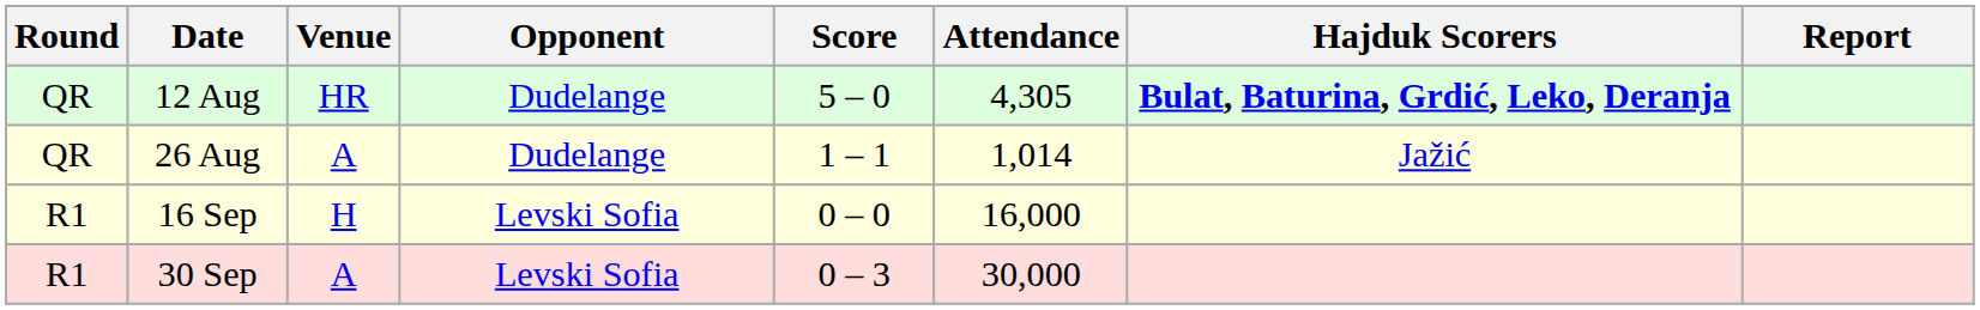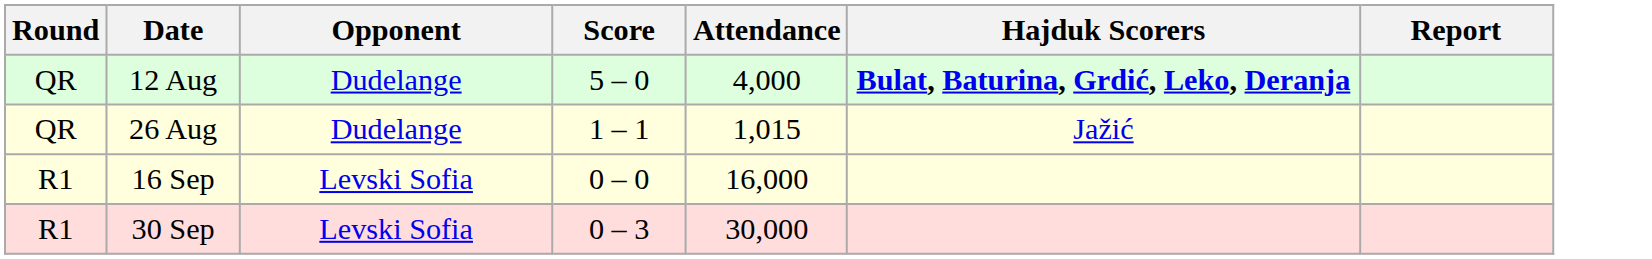 <table class="wikitable sortable" style="text-align: center; font-size:95%;">
 <tr>
 <th width="30">Round</th>
 <th width="60">Date</th>
-<th width="20">Venue</th>
 <th width="150">Opponent</th>
 <th width="60">Score</th>
 <th width="40">Attendance</th>
 <th width="250">Hajduk Scorers</th>
 <th width="90" class="unsortable">Report</th>
 </tr>
 <tr bgcolor="#ddffdd">
 <td>QR</td>
 <td>12 Aug</td>
-<td><a href='#'>HR</a></td>
 <td><a href='#'>Dudelange</a> </td>
 <td>5 – 0</td>
-<td>4,305</td>
+<td>4,000</td>
 <td><strong><a href='#'>Bulat</a>, <a href='#'>Baturina</a>, <a href='#'>Grdić</a>, <a href='#'>Leko</a>, <a href='#'>Deranja</a></strong></td>
 <td></td>
 </tr>
 <tr bgcolor="#ffffdd">
 <td>QR</td>
 <td>26 Aug</td>
-<td><a href='#'>A</a> </td>
 <td><a href='#'>Dudelange</a> </td>
 <td>1 – 1</td>
-<td>1,014</td>
+<td>1,015</td>
 <td><a href='#'>Jažić</a></td>
 <td></td>
 </tr>
 <tr bgcolor="#ffffdd">
 <td>R1</td>
 <td>16 Sep</td>
-<td><a href='#'>H</a></td>
 <td><a href='#'>Levski Sofia</a> </td>
 <td>0 – 0</td>
 <td>16,000</td>
 <td></td>
 <td></td>
 </tr>
 <tr bgcolor="#ffdddd">
 <td>R1</td>
 <td>30 Sep</td>
-<td><a href='#'>A</a> </td>
 <td><a href='#'>Levski Sofia</a> </td>
 <td>0 – 3</td>
 <td>30,000</td>
 <td></td>
 <td></td>
 </tr>
 </table>
